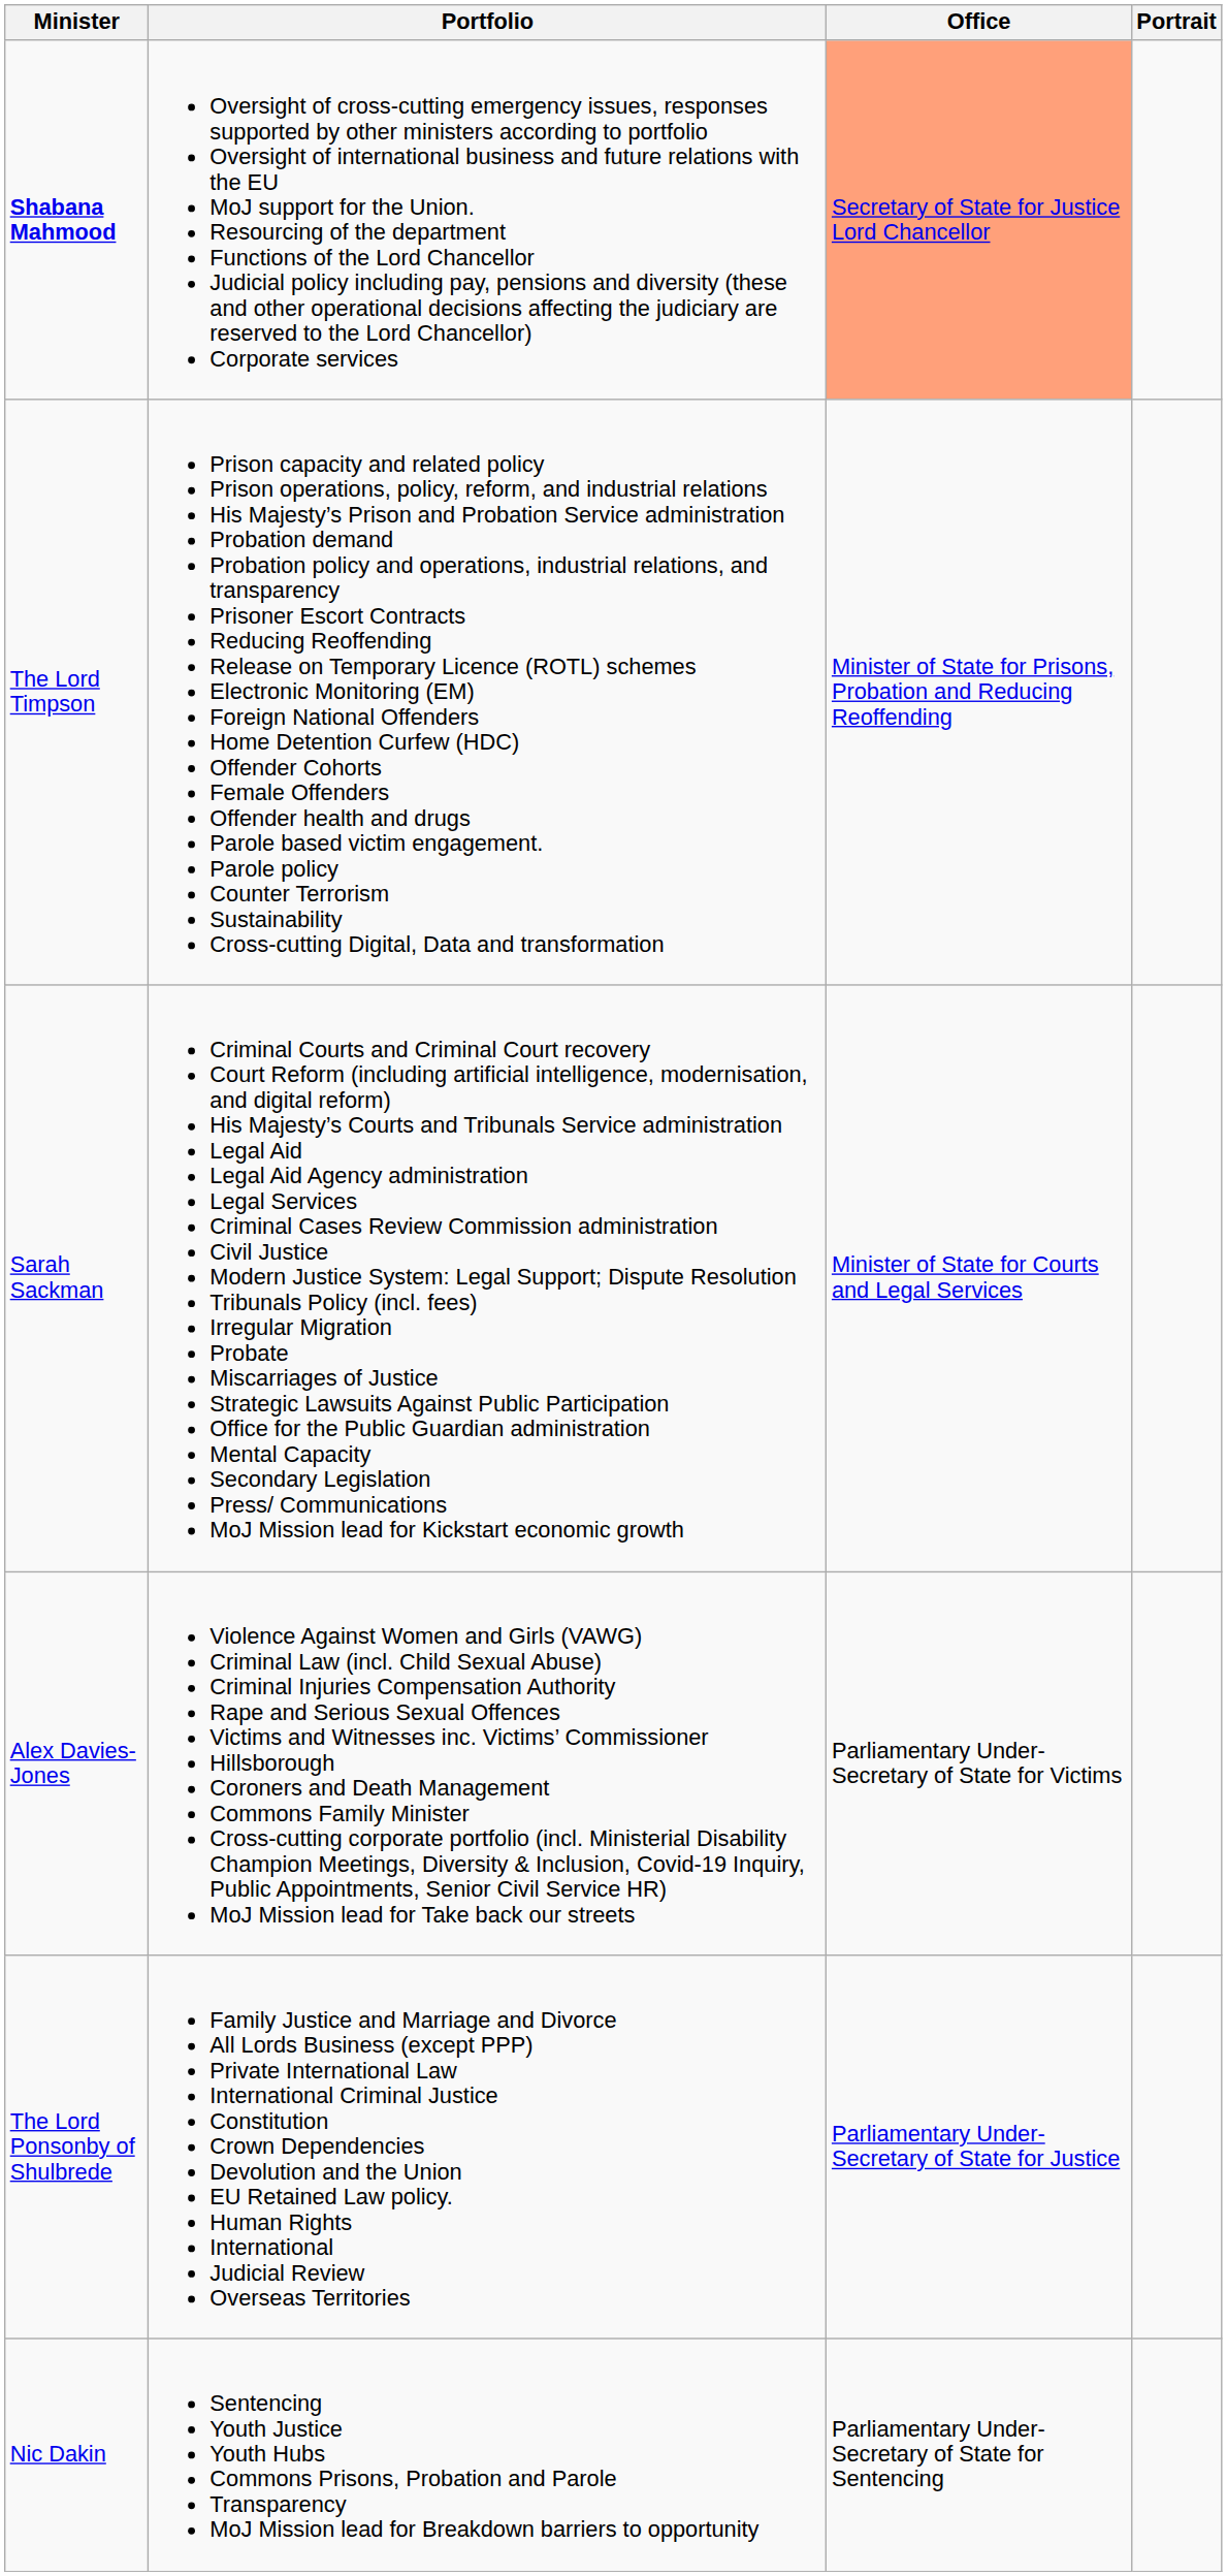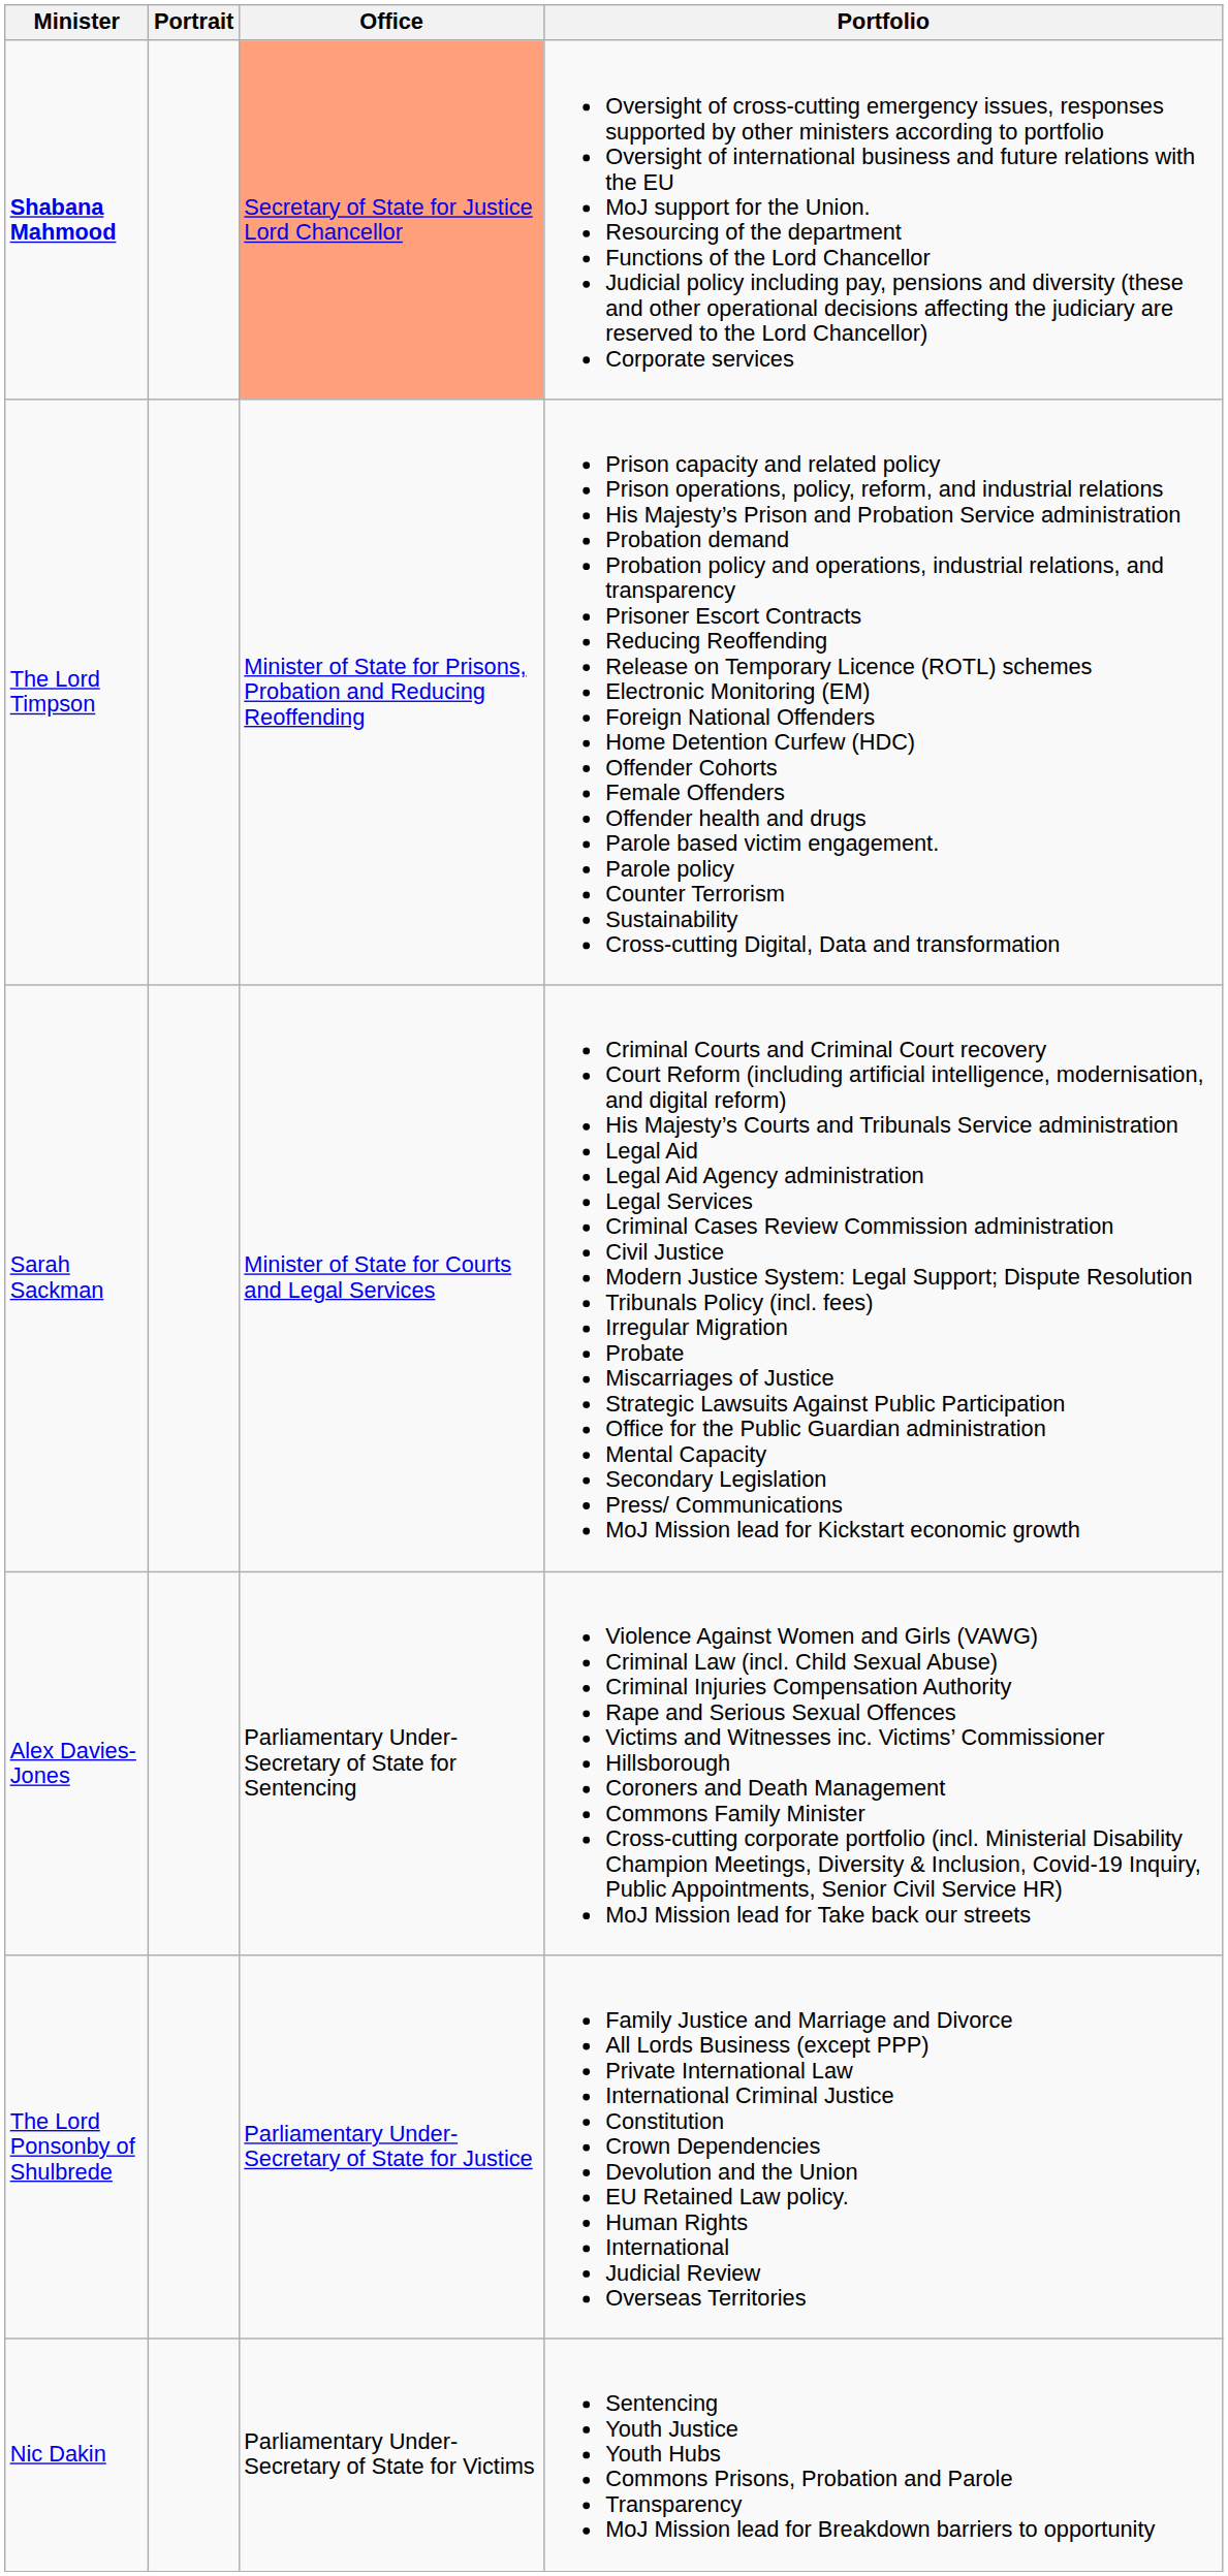 <table class=wikitable>
 <tr>
 <th width=95x>Minister</th>
+<th>Portrait</th>
+<th>Office</th>
 <th>Portfolio</th>
-<th>Office</th>
-<th>Portrait</th>
 </tr>
 <tr>
 <td> <strong><a href='#'>Shabana Mahmood</a></strong> </td>
+<td></td>
+<td style="background: lightsalmon;"><a href='#'>Secretary of State for Justice</a><br><a href='#'>Lord Chancellor</a></td>
 <td><br><ul><li>Oversight of cross-cutting emergency issues, responses supported by other ministers according to portfolio</li><li>Oversight of international business and future relations with the EU</li><li>MoJ support for the Union.</li><li>Resourcing of the department</li><li>Functions of the Lord Chancellor</li><li>Judicial policy including pay, pensions and diversity (these and other operational decisions affecting the judiciary are reserved to the Lord Chancellor)</li><li>Corporate services</li></ul></td>
-<td style="background: lightsalmon;"><a href='#'>Secretary of State for Justice</a><br><a href='#'>Lord Chancellor</a></td>
-<td></td>
 </tr>
 <tr>
 <td> <a href='#'>The Lord Timpson</a></td>
+<td></td>
+<td><a href='#'>Minister of State for Prisons, Probation and Reducing Reoffending</a></td>
 <td><br><ul><li>Prison capacity and related policy</li><li>Prison operations, policy, reform, and industrial relations</li><li>His Majesty’s Prison and Probation Service administration</li><li>Probation demand</li><li>Probation policy and operations, industrial relations, and transparency</li><li>Prisoner Escort Contracts</li><li>Reducing Reoffending</li><li>Release on Temporary Licence (ROTL) schemes</li><li>Electronic Monitoring (EM)</li><li>Foreign National Offenders</li><li>Home Detention Curfew (HDC)</li><li>Offender Cohorts</li><li>Female Offenders</li><li>Offender health and drugs</li><li>Parole based victim engagement.</li><li>Parole policy</li><li>Counter Terrorism</li><li>Sustainability</li><li>Cross-cutting Digital, Data and transformation</li></ul></td>
-<td><a href='#'>Minister of State for Prisons, Probation and Reducing Reoffending</a></td>
-<td></td>
 </tr>
 <tr>
 <td><a href='#'>Sarah Sackman</a> </td>
+<td></td>
+<td><a href='#'>Minister of State for Courts and Legal Services</a></td>
 <td><br><ul><li>Criminal Courts and Criminal Court recovery</li><li>Court Reform (including artificial intelligence, modernisation, and digital reform)</li><li>His Majesty’s Courts and Tribunals Service administration</li><li>Legal Aid</li><li>Legal Aid Agency administration</li><li>Legal Services</li><li>Criminal Cases Review Commission administration</li><li>Civil Justice</li><li>Modern Justice System: Legal Support; Dispute Resolution</li><li>Tribunals Policy (incl. fees)</li><li>Irregular Migration</li><li>Probate</li><li>Miscarriages of Justice</li><li>Strategic Lawsuits Against Public Participation</li><li>Office for the Public Guardian administration</li><li>Mental Capacity</li><li>Secondary Legislation</li><li>Press/ Communications</li><li>MoJ Mission lead for Kickstart economic growth</li></ul></td>
-<td><a href='#'>Minister of State for Courts and Legal Services</a></td>
-<td></td>
 </tr>
 <tr>
 <td><a href='#'>Alex Davies-Jones</a> </td>
+<td></td>
+<td>Parliamentary Under-Secretary of State for Sentencing</td>
 <td><br><ul><li>Violence Against Women and Girls (VAWG)</li><li>Criminal Law (incl. Child Sexual Abuse)</li><li>Criminal Injuries Compensation Authority</li><li>Rape and Serious Sexual Offences</li><li>Victims and Witnesses inc. Victims’ Commissioner</li><li>Hillsborough</li><li>Coroners and Death Management</li><li>Commons Family Minister</li><li>Cross-cutting corporate portfolio (incl. Ministerial Disability Champion Meetings, Diversity & Inclusion, Covid-19 Inquiry, Public Appointments, Senior Civil Service HR)</li><li>MoJ Mission lead for Take back our streets</li></ul></td>
-<td>Parliamentary Under-Secretary of State for Victims</td>
-<td></td>
 </tr>
 <tr>
 <td> <a href='#'>The Lord Ponsonby of Shulbrede</a></td>
+<td></td>
+<td><a href='#'>Parliamentary Under-Secretary of State for Justice</a></td>
 <td><br><ul><li>Family Justice and Marriage and Divorce</li><li>All Lords Business (except PPP)</li><li>Private International Law</li><li>International Criminal Justice</li><li>Constitution</li><li>Crown Dependencies</li><li>Devolution and the Union</li><li>EU Retained Law policy.</li><li>Human Rights</li><li>International</li><li>Judicial Review</li><li>Overseas Territories</li></ul></td>
-<td><a href='#'>Parliamentary Under-Secretary of State for Justice</a></td>
-<td></td>
 </tr>
 <tr>
 <td><a href='#'>Nic Dakin</a> </td>
+<td></td>
+<td>Parliamentary Under-Secretary of State for Victims</td>
 <td><br><ul><li>Sentencing</li><li>Youth Justice</li><li>Youth Hubs</li><li>Commons Prisons, Probation and Parole</li><li>Transparency</li><li>MoJ Mission lead for Breakdown barriers to opportunity</li></ul></td>
-<td>Parliamentary Under-Secretary of State for Sentencing</td>
-<td></td>
 </tr>
 </table>
